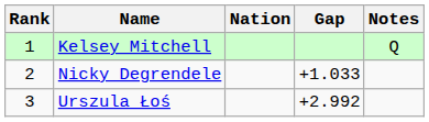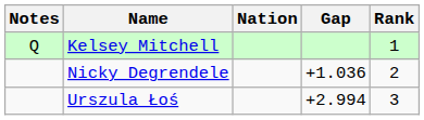 <table class="wikitable sortable" style="text-align:center">
 <tr>
-<th>Rank</th>
+<th>Notes</th>
 <th>Name</th>
 <th>Nation</th>
 <th>Gap</th>
-<th>Notes</th>
+<th>Rank</th>
 </tr>
 <tr bgcolor=ccffcc>
-<td>1</td>
+<td>Q</td>
 <td align=left><a href='#'>Kelsey Mitchell</a></td>
 <td align=left></td>
 <td></td>
-<td>Q</td>
+<td>1</td>
 </tr>
 <tr>
-<td>2</td>
+<td></td>
 <td align=left><a href='#'>Nicky Degrendele</a></td>
 <td align=left></td>
-<td>+1.033</td>
-<td></td>
+<td>+1.036</td>
+<td>2</td>
 </tr>
 <tr>
-<td>3</td>
+<td></td>
 <td align=left><a href='#'>Urszula Łoś</a></td>
 <td align=left></td>
-<td>+2.992</td>
-<td></td>
+<td>+2.994</td>
+<td>3</td>
 </tr>
 </table>
